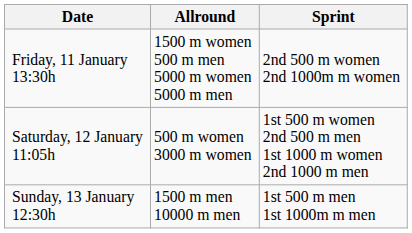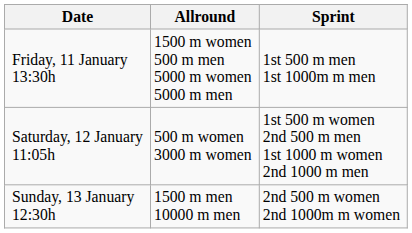 <table class="wikitable" border="1">
 <tr>
 <th> Date </th>
 <th> Allround </th>
 <th> Sprint </th>
 </tr>
 <tr>
 <td> Friday, 11 January <br> 13:30h</td>
 <td>1500 m women <br>500 m men <br>5000 m women <br>5000 m men </td>
-<td>2nd 500 m women <br>2nd 1000m m women </td>
+<td>1st 500 m men <br>1st 1000m m men </td>
 </tr>
 <tr>
 <td> Saturday, 12 January <br> 11:05h</td>
 <td>500 m women <br>3000 m women </td>
 <td>1st 500 m women <br>2nd 500 m men <br>1st 1000 m women <br>2nd 1000 m men </td>
 </tr>
 <tr>
 <td> Sunday, 13 January <br> 12:30h</td>
 <td>1500 m men <br>10000 m men </td>
-<td>1st 500 m men <br>1st 1000m m men </td>
+<td>2nd 500 m women <br>2nd 1000m m women </td>
 </tr>
 </table>
